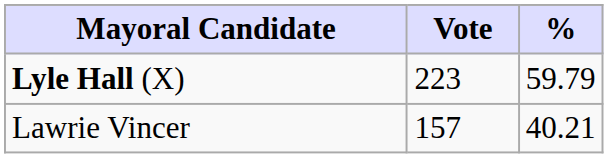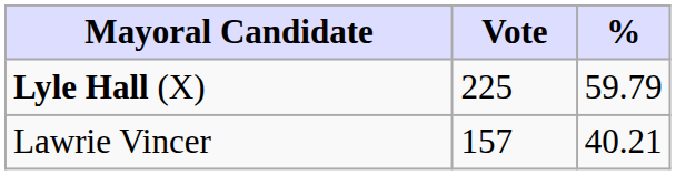 <table class="wikitable">
 <tr>
 <th style="background:#ddf; width:200px;">Mayoral Candidate</th>
 <th style="background:#ddf; width:50px;">Vote</th>
 <th style="background:#ddf; width:30px;">%</th>
 </tr>
 <tr>
 <td><strong>Lyle Hall</strong> (X)</td>
-<td>223</td>
+<td>225</td>
 <td>59.79</td>
 </tr>
 <tr>
 <td>Lawrie Vincer</td>
 <td>157</td>
 <td>40.21</td>
 </tr>
 </table>
